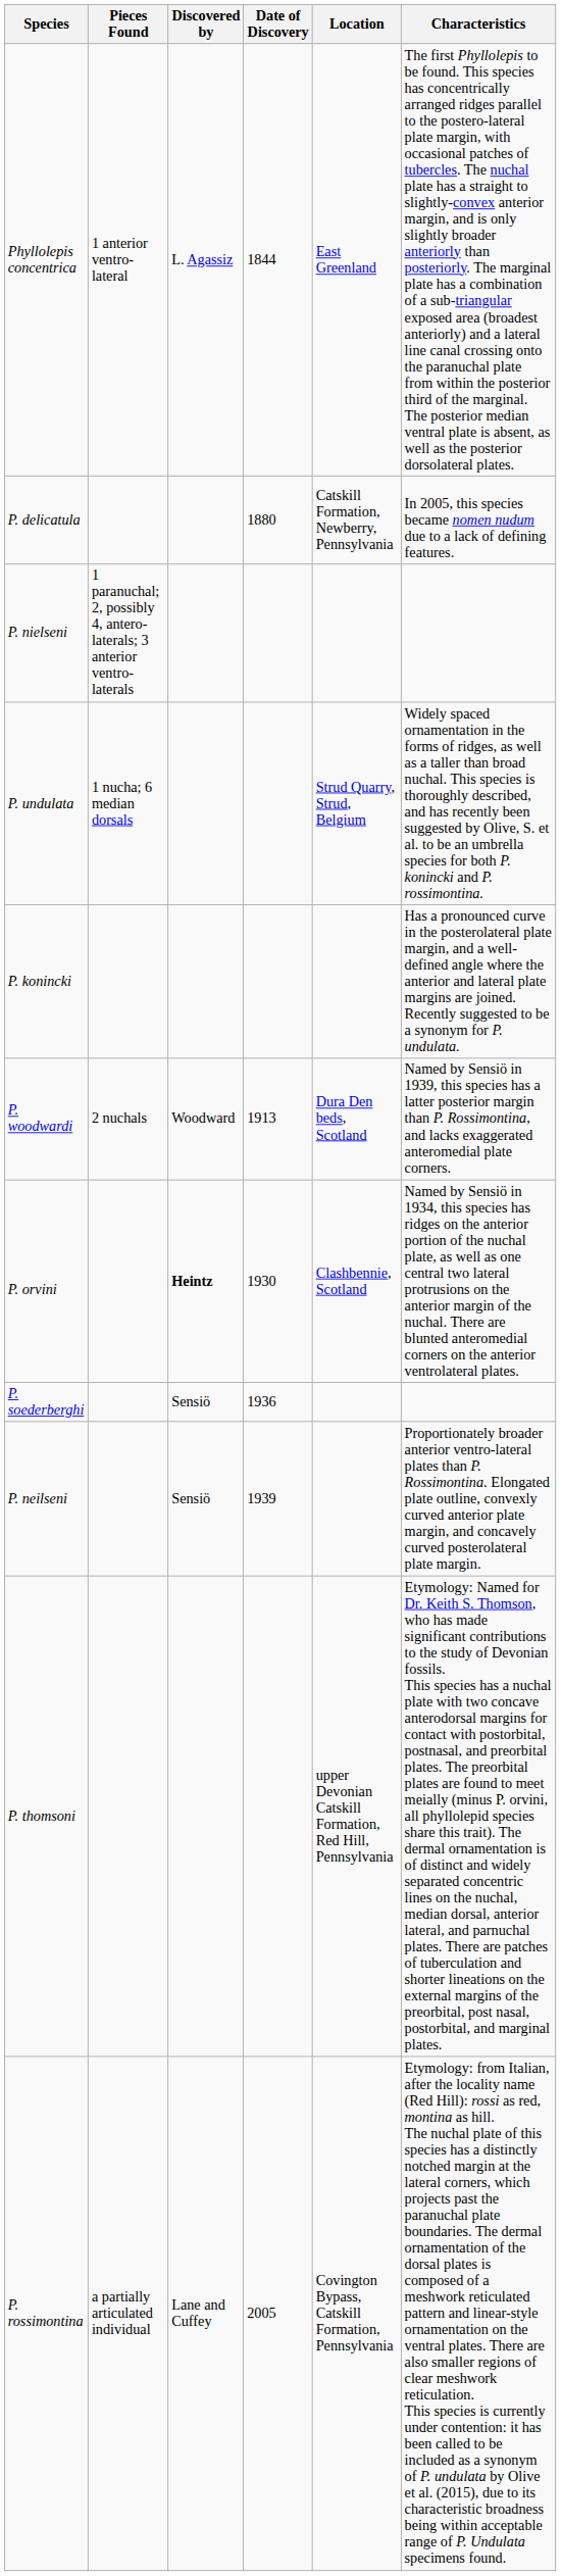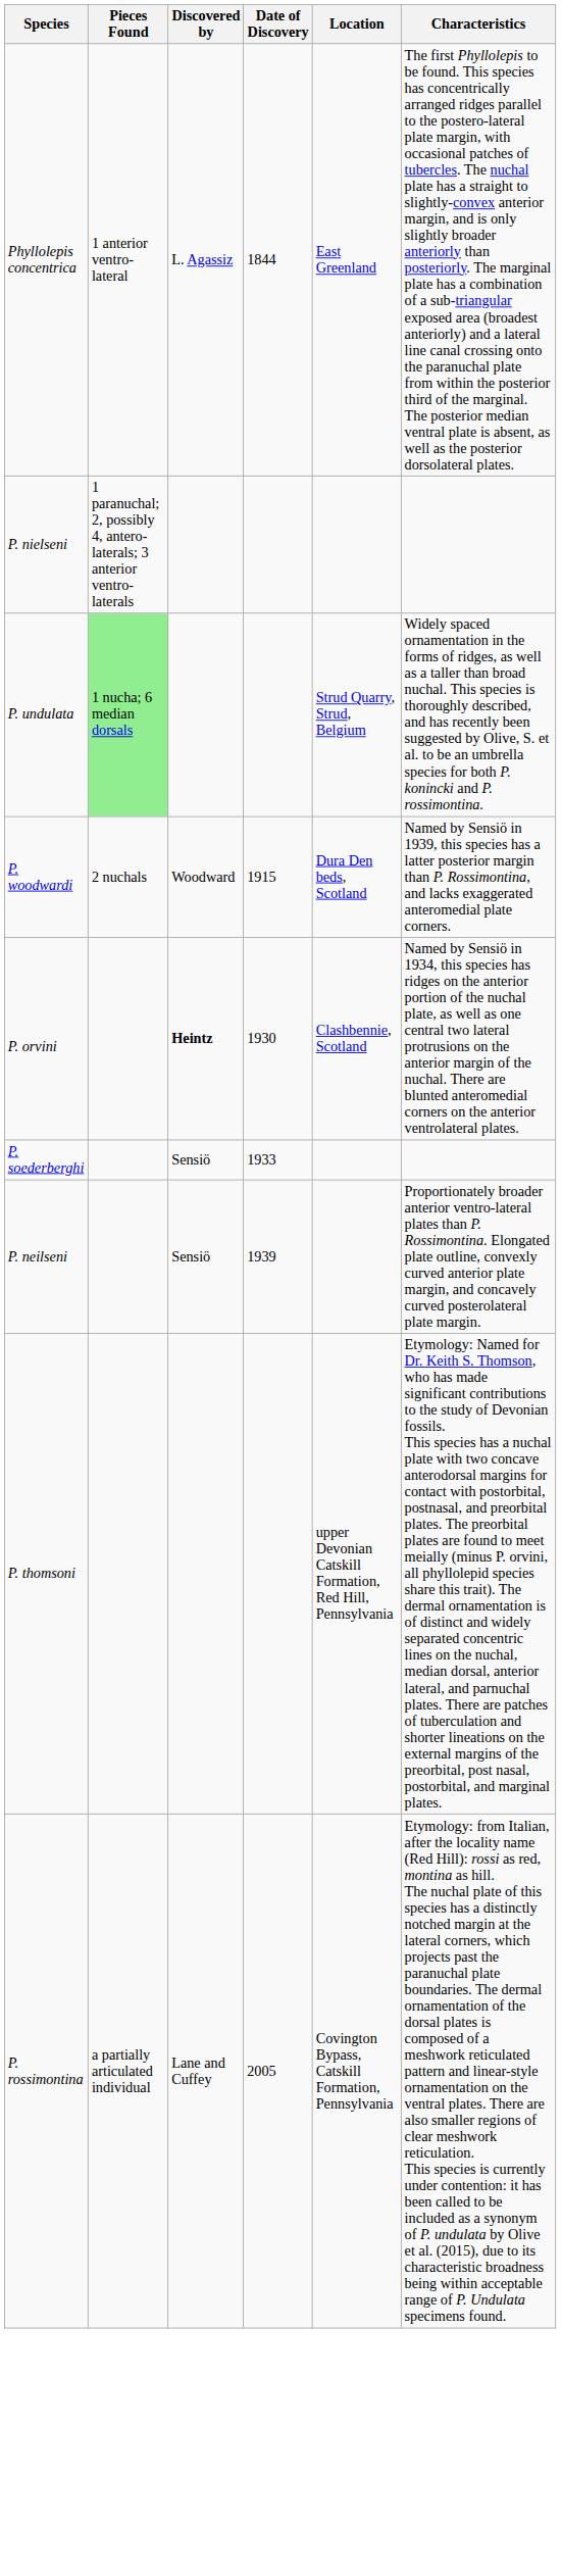 <table class="wikitable">
 <tr>
 <th>Species</th>
 <th>Pieces Found</th>
 <th>Discovered by</th>
 <th>Date of Discovery</th>
 <th>Location</th>
 <th>Characteristics</th>
 </tr>
 <tr>
 <td><em>Phyllolepis concentrica</em></td>
 <td>1 anterior ventro-lateral</td>
 <td>L. <a href='#'>Agassiz</a></td>
 <td>1844</td>
 <td><a href='#'>East Greenland</a></td>
 <td>The first <em>Phyllolepis</em> to be found. This species has concentrically arranged ridges parallel to the postero-lateral plate margin, with occasional patches of <a href='#'>tubercles</a>. The <a href='#'>nuchal</a> plate has a straight to slightly-<a href='#'>convex</a> anterior margin, and is only slightly broader <a href='#'>anteriorly</a> than <a href='#'>posteriorly</a>. The marginal plate has a combination of a sub-<a href='#'>triangular</a> exposed area (broadest anteriorly) and a lateral line canal crossing onto the paranuchal plate from within the posterior third of the marginal. The posterior median ventral plate is absent, as well as the posterior dorsolateral plates.</td>
 </tr>
 <tr>
-<td><em>P. delicatula</em></td>
-<td></td>
-<td></td>
-<td>1880</td>
-<td>Catskill Formation, Newberry, Pennsylvania</td>
-<td><br>In 2005, this species became <em><a href='#'>nomen nudum</a></em> due to a lack of defining features.</td>
-</tr>
-<tr>
 <td><em>P. nielseni</em></td>
 <td>1 paranuchal; 2, possibly 4, antero-laterals; 3 anterior ventro-laterals</td>
 <td></td>
 <td></td>
 <td></td>
 <td></td>
 </tr>
 <tr>
 <td><em>P. undulata</em></td>
-<td>1 nucha; 6 median <a href='#'>dorsals</a></td>
+<td style="background: lightgreen;">1 nucha; 6 median <a href='#'>dorsals</a></td>
 <td></td>
 <td></td>
 <td><a href='#'>Strud Quarry</a>, <a href='#'>Strud</a>, <a href='#'>Belgium</a></td>
 <td>Widely spaced ornamentation in the forms of ridges, as well as a taller than broad nuchal. This species is thoroughly described, and has recently been suggested by Olive, S. et al. to be an umbrella species for both <em>P. konincki</em> and <em>P. rossimontina.</em></td>
 </tr>
 <tr>
-<td><em>P. konincki</em></td>
-<td></td>
-<td></td>
-<td></td>
-<td></td>
-<td>Has a pronounced curve in the posterolateral plate margin, and a well-defined angle where the anterior and lateral plate margins are joined. Recently suggested to be a synonym for <em>P. undulata.</em></td>
-</tr>
-<tr>
 <td><a href='#'><em>P. woodwardi</em></a></td>
 <td>2 nuchals</td>
 <td>Woodward</td>
-<td>1913</td>
+<td>1915</td>
 <td><a href='#'>Dura Den beds</a>, <a href='#'>Scotland</a></td>
 <td>Named by Sensiö in 1939, this species has a latter posterior margin than <em>P. Rossimontina</em>, and lacks exaggerated anteromedial plate corners.</td>
 </tr>
 <tr>
 <td><br><em>P. orvini</em></td>
 <td></td>
 <td><strong>Heintz</strong></td>
 <td>1930</td>
 <td><a href='#'>Clashbennie</a>, <a href='#'>Scotland</a></td>
 <td>Named by Sensiö in 1934, this species has ridges on the anterior portion of the nuchal plate, as well as one central two lateral protrusions on the anterior margin of the nuchal. There are blunted anteromedial corners on the anterior ventrolateral plates.</td>
 </tr>
 <tr>
 <td><a href='#'><em>P. soederberghi</em></a></td>
 <td></td>
 <td>Sensiö</td>
-<td>1936</td>
+<td>1933</td>
 <td></td>
 <td></td>
 </tr>
 <tr>
 <td><em>P. neilseni</em></td>
 <td></td>
 <td>Sensiö</td>
 <td>1939</td>
 <td></td>
 <td>Proportionately broader anterior ventro-lateral plates than <em>P. Rossimontina</em>. Elongated plate outline, convexly curved anterior plate margin, and concavely curved posterolateral plate margin.</td>
 </tr>
 <tr>
 <td><em>P. thomsoni</em></td>
 <td></td>
 <td></td>
 <td></td>
 <td>upper Devonian Catskill Formation, Red Hill, Pennsylvania</td>
 <td>Etymology: Named for <a href='#'>Dr. Keith S. Thomson</a>, who has made significant contributions to the study of Devonian fossils.<br>This species has a nuchal plate with two concave anterodorsal margins for contact with postorbital, postnasal, and preorbital plates. The preorbital plates are found to meet meially (minus P. orvini, all phyllolepid species share this trait). The dermal ornamentation is of distinct and widely separated concentric lines on the nuchal, median dorsal, anterior lateral, and parnuchal plates. There are patches of tuberculation and shorter lineations on the external margins of the preorbital, post nasal, postorbital, and marginal plates.</td>
 </tr>
 <tr>
 <td><em>P. rossimontina</em></td>
 <td>a partially articulated individual</td>
 <td>Lane and Cuffey</td>
 <td>2005</td>
 <td>Covington Bypass, Catskill Formation, Pennsylvania</td>
 <td>Etymology: from Italian, after the locality name (Red Hill): <em>rossi</em> as red, <em>montina</em> as hill.<br>The nuchal plate of this species has a distinctly notched margin at the lateral corners, which projects past the paranuchal plate boundaries. The dermal ornamentation of the dorsal plates is composed of a meshwork reticulated pattern and linear-style ornamentation on the ventral plates. There are also smaller regions of clear meshwork reticulation.<br>This species is currently under contention: it has been called to be included as a synonym of <em>P. undulata</em> by Olive et al. (2015), due to its characteristic broadness being within acceptable range of <em>P. Undulata</em> specimens found.</td>
 </tr>
 </table>
